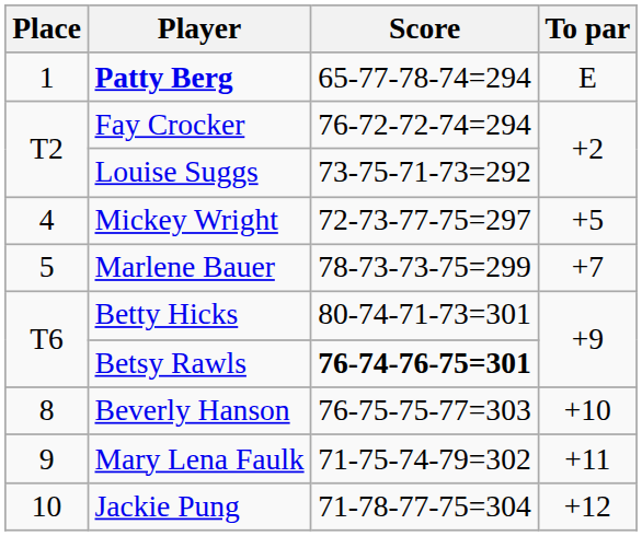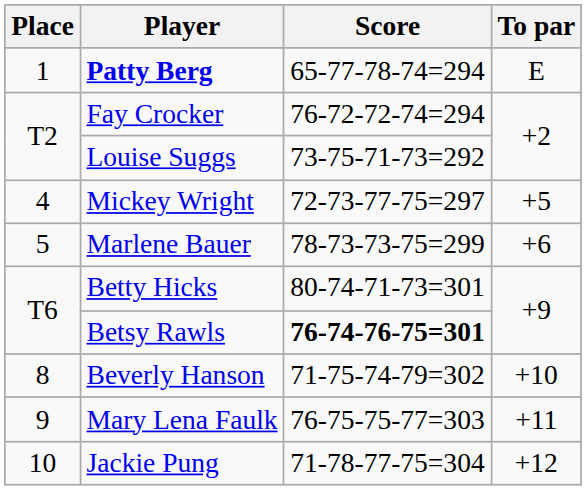 <table class="wikitable">
 <tr>
 <th>Place</th>
 <th>Player</th>
 <th>Score</th>
 <th>To par</th>
 </tr>
 <tr>
 <td align=center>1</td>
 <td> <strong><a href='#'>Patty Berg</a></strong></td>
 <td>65-77-78-74=294</td>
 <td align=center>E</td>
 </tr>
 <tr>
 <td align=center rowspan=2>T2</td>
 <td> <a href='#'>Fay Crocker</a></td>
 <td>76-72-72-74=294</td>
 <td align=center rowspan=2>+2</td>
 </tr>
 <tr>
 <td> <a href='#'>Louise Suggs</a></td>
 <td>73-75-71-73=292</td>
 </tr>
 <tr>
 <td align=center>4</td>
 <td> <a href='#'>Mickey Wright</a></td>
 <td>72-73-77-75=297</td>
 <td align=center>+5</td>
 </tr>
 <tr>
 <td align=center>5</td>
 <td> <a href='#'>Marlene Bauer</a></td>
 <td>78-73-73-75=299</td>
-<td align=center>+7</td>
+<td align=center>+6</td>
 </tr>
 <tr>
 <td align=center rowspan=2>T6</td>
 <td> <a href='#'>Betty Hicks</a></td>
 <td>80-74-71-73=301</td>
 <td align=center rowspan=2>+9</td>
 </tr>
 <tr>
 <td> <a href='#'>Betsy Rawls</a></td>
 <td><strong>76-74-76-75=301</strong></td>
 </tr>
 <tr>
 <td align=center>8</td>
 <td> <a href='#'>Beverly Hanson</a></td>
-<td>76-75-75-77=303</td>
+<td>71-75-74-79=302</td>
 <td align=center>+10</td>
 </tr>
 <tr>
 <td align=center>9</td>
 <td> <a href='#'>Mary Lena Faulk</a></td>
-<td>71-75-74-79=302</td>
+<td>76-75-75-77=303</td>
 <td align=center>+11</td>
 </tr>
 <tr>
 <td align=center>10</td>
 <td> <a href='#'>Jackie Pung</a></td>
 <td>71-78-77-75=304</td>
 <td align=center>+12</td>
 </tr>
 </table>
